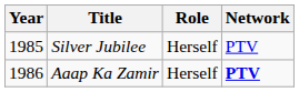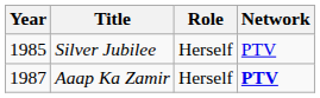 <table class="wikitable sortable plainrowheaders">
 <tr style="text-align:center;">
 <th scope="col">Year</th>
 <th scope="col">Title</th>
 <th scope="col">Role</th>
 <th scope="col">Network</th>
 </tr>
 <tr>
 <td>1985</td>
 <td><em>Silver Jubilee</em></td>
 <td>Herself</td>
 <td><a href='#'>PTV</a></td>
 </tr>
 <tr>
-<td>1986</td>
+<td>1987</td>
 <td><em>Aaap Ka Zamir</em></td>
 <td>Herself</td>
 <td><strong><a href='#'>PTV</a></strong></td>
 </tr>
 </table>
